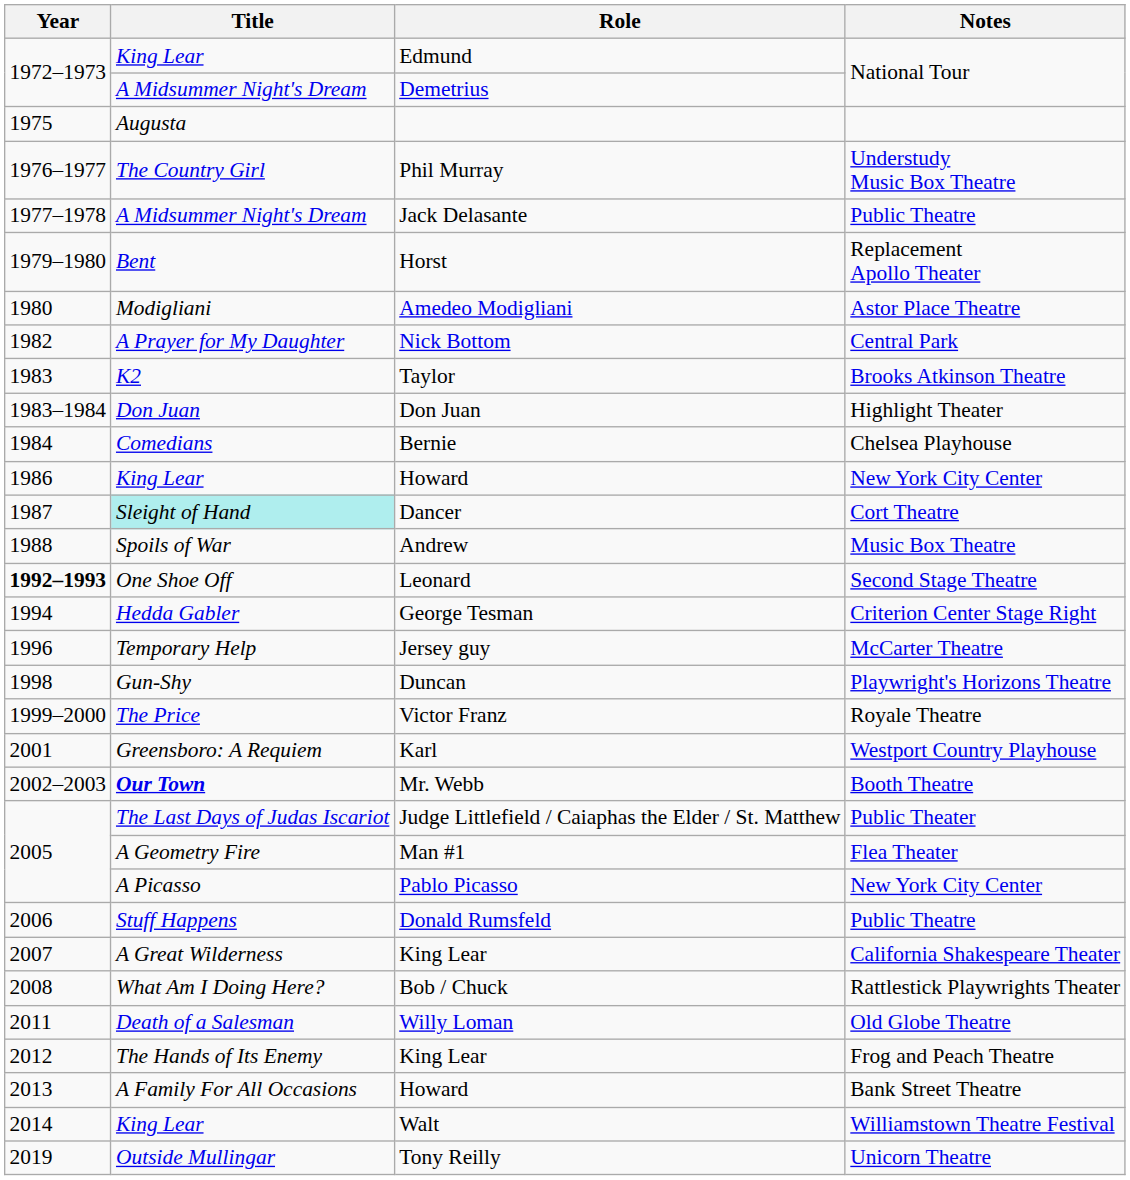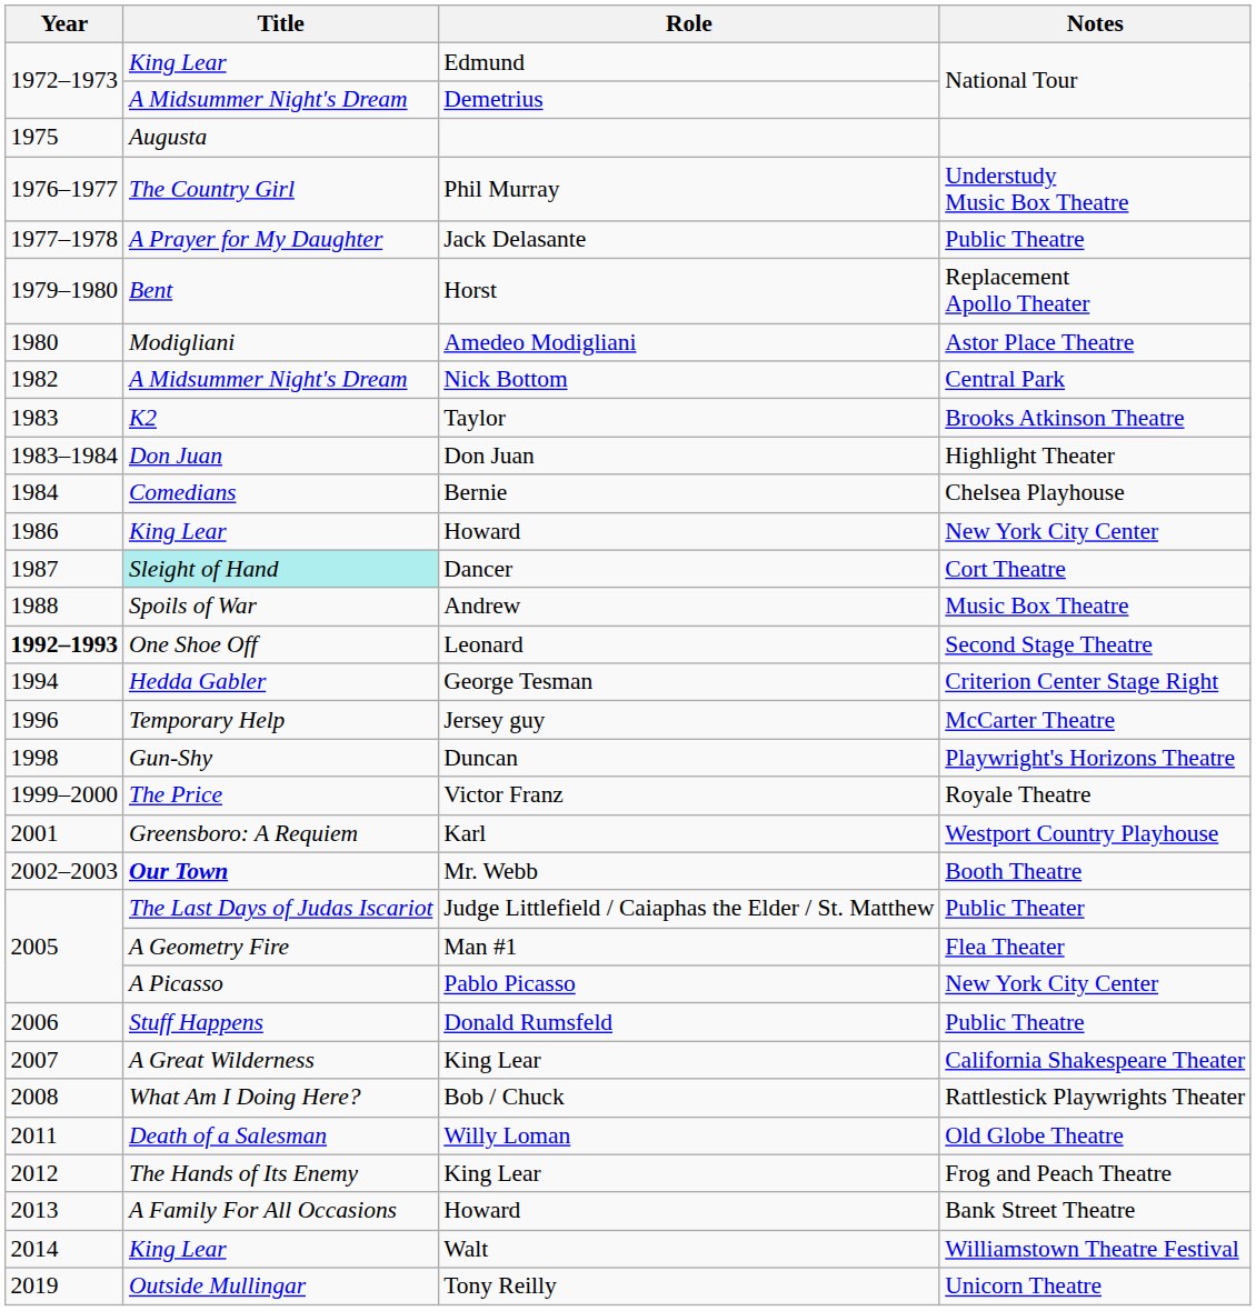 <table class = "wikitable sortable">
 <tr>
 <th>Year</th>
 <th>Title</th>
 <th>Role</th>
 <th>Notes</th>
 </tr>
 <tr>
 <td rowspan="2">1972–1973</td>
 <td><em><a href='#'>King Lear</a></em></td>
 <td>Edmund</td>
 <td rowspan="2">National Tour</td>
 </tr>
 <tr>
 <td><em><a href='#'>A Midsummer Night's Dream</a></em></td>
 <td><a href='#'>Demetrius</a></td>
 </tr>
 <tr>
 <td>1975</td>
 <td><em>Augusta</em></td>
 <td></td>
 <td></td>
 </tr>
 <tr>
 <td>1976–1977</td>
 <td><em><a href='#'>The Country Girl</a></em></td>
 <td>Phil Murray</td>
 <td><a href='#'>Understudy</a><br><a href='#'>Music Box Theatre</a></td>
 </tr>
 <tr>
 <td>1977–1978</td>
-<td><em><a href='#'>A Midsummer Night's Dream</a></em></td>
+<td><em><a href='#'>A Prayer for My Daughter</a></em></td>
 <td>Jack Delasante</td>
 <td><a href='#'>Public Theatre</a></td>
 </tr>
 <tr>
 <td>1979–1980</td>
 <td><em><a href='#'>Bent</a></em></td>
 <td>Horst</td>
 <td>Replacement<br><a href='#'>Apollo Theater</a></td>
 </tr>
 <tr>
 <td>1980</td>
 <td><em>Modigliani</em></td>
 <td><a href='#'>Amedeo Modigliani</a></td>
 <td><a href='#'>Astor Place Theatre</a></td>
 </tr>
 <tr>
 <td>1982</td>
-<td><em><a href='#'>A Prayer for My Daughter</a></em></td>
+<td><em><a href='#'>A Midsummer Night's Dream</a></em></td>
 <td><a href='#'>Nick Bottom</a></td>
 <td><a href='#'>Central Park</a></td>
 </tr>
 <tr>
 <td>1983</td>
 <td><em><a href='#'>K2</a></em></td>
 <td>Taylor</td>
 <td><a href='#'>Brooks Atkinson Theatre</a></td>
 </tr>
 <tr>
 <td>1983–1984</td>
 <td><em><a href='#'>Don Juan</a></em></td>
 <td>Don Juan</td>
 <td>Highlight Theater</td>
 </tr>
 <tr>
 <td>1984</td>
 <td><em><a href='#'>Comedians</a></em></td>
 <td>Bernie</td>
 <td>Chelsea Playhouse</td>
 </tr>
 <tr>
 <td>1986</td>
 <td><em><a href='#'>King Lear</a></em></td>
 <td>Howard</td>
 <td><a href='#'>New York City Center</a></td>
 </tr>
 <tr>
 <td>1987</td>
 <td style="background: paleturquoise;"><em>Sleight of Hand</em></td>
 <td>Dancer</td>
 <td><a href='#'>Cort Theatre</a></td>
 </tr>
 <tr>
 <td>1988</td>
 <td><em>Spoils of War</em></td>
 <td>Andrew</td>
 <td><a href='#'>Music Box Theatre</a></td>
 </tr>
 <tr>
 <td><strong>1992–1993</strong></td>
 <td><em>One Shoe Off</em></td>
 <td>Leonard</td>
 <td><a href='#'>Second Stage Theatre</a></td>
 </tr>
 <tr>
 <td>1994</td>
 <td><em><a href='#'>Hedda Gabler</a></em></td>
 <td>George Tesman</td>
 <td><a href='#'>Criterion Center Stage Right</a></td>
 </tr>
 <tr>
 <td>1996</td>
 <td><em>Temporary Help</em></td>
 <td>Jersey guy</td>
 <td><a href='#'>McCarter Theatre</a></td>
 </tr>
 <tr>
 <td>1998</td>
 <td><em>Gun-Shy</em></td>
 <td>Duncan</td>
 <td><a href='#'>Playwright's Horizons Theatre</a></td>
 </tr>
 <tr>
 <td>1999–2000</td>
 <td><em><a href='#'>The Price</a></em></td>
 <td>Victor Franz</td>
 <td>Royale Theatre</td>
 </tr>
 <tr>
 <td>2001</td>
 <td><em>Greensboro: A Requiem</em></td>
 <td>Karl</td>
 <td><a href='#'>Westport Country Playhouse</a></td>
 </tr>
 <tr>
 <td>2002–2003</td>
 <td><strong><em><a href='#'>Our Town</a></em></strong></td>
 <td>Mr. Webb</td>
 <td><a href='#'>Booth Theatre</a></td>
 </tr>
 <tr>
 <td rowspan="3">2005</td>
 <td><em><a href='#'>The Last Days of Judas Iscariot</a></em></td>
 <td>Judge Littlefield / Caiaphas the Elder / St. Matthew</td>
 <td><a href='#'>Public Theater</a></td>
 </tr>
 <tr>
 <td><em>A Geometry Fire</em></td>
 <td>Man #1</td>
 <td><a href='#'>Flea Theater</a></td>
 </tr>
 <tr>
 <td><em>A Picasso</em></td>
 <td><a href='#'>Pablo Picasso</a></td>
 <td><a href='#'>New York City Center</a></td>
 </tr>
 <tr>
 <td>2006</td>
 <td><em><a href='#'>Stuff Happens</a></em></td>
 <td><a href='#'>Donald Rumsfeld</a></td>
 <td><a href='#'>Public Theatre</a></td>
 </tr>
 <tr>
 <td>2007</td>
 <td><em>A Great Wilderness</em></td>
 <td>King Lear</td>
 <td><a href='#'>California Shakespeare Theater</a></td>
 </tr>
 <tr>
 <td>2008</td>
 <td><em>What Am I Doing Here?</em></td>
 <td>Bob / Chuck</td>
 <td>Rattlestick Playwrights Theater</td>
 </tr>
 <tr>
 <td>2011</td>
 <td><em><a href='#'>Death of a Salesman</a></em></td>
 <td><a href='#'>Willy Loman</a></td>
 <td><a href='#'>Old Globe Theatre</a></td>
 </tr>
 <tr>
 <td>2012</td>
 <td><em>The Hands of Its Enemy</em></td>
 <td>King Lear</td>
 <td>Frog and Peach Theatre</td>
 </tr>
 <tr>
 <td>2013</td>
 <td><em>A Family For All Occasions</em></td>
 <td>Howard</td>
 <td>Bank Street Theatre</td>
 </tr>
 <tr>
 <td>2014</td>
 <td><em><a href='#'>King Lear</a></em></td>
 <td>Walt</td>
 <td><a href='#'>Williamstown Theatre Festival</a></td>
 </tr>
 <tr>
 <td>2019</td>
 <td><em><a href='#'>Outside Mullingar</a></em></td>
 <td>Tony Reilly</td>
 <td><a href='#'>Unicorn Theatre</a></td>
 </tr>
 </table>
